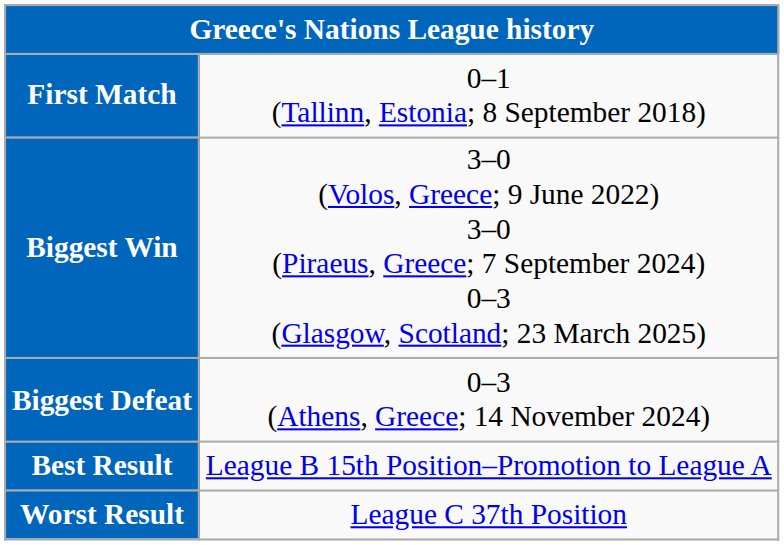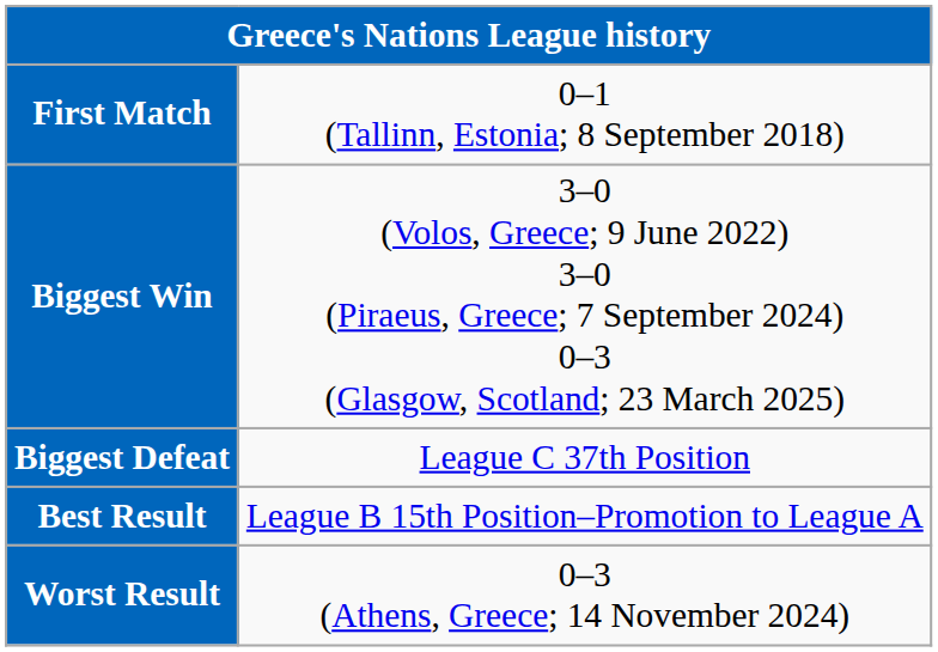 <table class="wikitable collapsible collapsed" style="text-align: center;font-size:90%;">
 <tr>
 <th style="color:white; background:#0066bc;" colspan=2>Greece's Nations League history</th>
 </tr>
 <tr>
 <th style="color:white; background:#0066bc;">First Match</th>
 <td> 0–1 <br>(<a href='#'>Tallinn</a>, <a href='#'>Estonia</a>; 8 September 2018)</td>
 </tr>
 <tr>
 <th style="color:white; background:#0066bc;">Biggest Win</th>
 <td> 3–0 <br>(<a href='#'>Volos</a>, <a href='#'>Greece</a>; 9 June 2022) <br>  3–0 <br>(<a href='#'>Piraeus</a>, <a href='#'>Greece</a>; 7 September 2024) <br>  0–3 <br>(<a href='#'>Glasgow</a>, <a href='#'>Scotland</a>; 23 March 2025)</td>
 </tr>
 <tr>
 <th style="color:white; background:#0066bc;">Biggest Defeat</th>
-<td> 0–3 <br>(<a href='#'>Athens</a>, <a href='#'>Greece</a>; 14 November 2024)</td>
+<td><a href='#'>League C 37th Position</a></td>
 </tr>
 <tr>
 <th style="color:white; background:#0066bc;">Best Result</th>
 <td><a href='#'>League B 15th Position–Promotion to League A</a></td>
 </tr>
 <tr>
 <th style="color:white; background:#0066bc;">Worst Result</th>
-<td><a href='#'>League C 37th Position</a></td>
+<td> 0–3 <br>(<a href='#'>Athens</a>, <a href='#'>Greece</a>; 14 November 2024)</td>
 </tr>
 </table>
